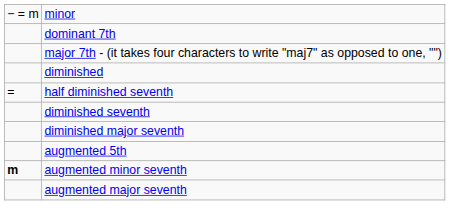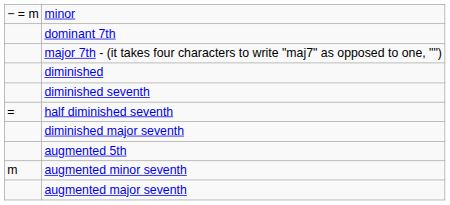 <table class="wikitable">
 <tr>
 <td>− = m</td>
 <td><a href='#'>minor</a></td>
 </tr>
 <tr>
 <td></td>
 <td><a href='#'>dominant 7th</a></td>
 </tr>
 <tr>
 <td></td>
 <td><a href='#'>major 7th</a> - (it takes four characters to write "maj7" as opposed to one, "")</td>
 </tr>
 <tr>
 <td></td>
 <td><a href='#'>diminished</a></td>
 </tr>
 <tr>
+<td></td>
+<td><a href='#'>diminished seventh</a></td>
+</tr>
+<tr>
 <td> = </td>
 <td><a href='#'>half diminished seventh</a></td>
-</tr>
-<tr>
-<td></td>
-<td><a href='#'>diminished seventh</a></td>
 </tr>
 <tr>
 <td></td>
 <td><a href='#'>diminished major seventh</a></td>
 </tr>
 <tr>
 <td></td>
 <td><a href='#'>augmented 5th</a></td>
 </tr>
 <tr>
-<td><strong>m</strong></td>
+<td>m</td>
 <td><a href='#'>augmented minor seventh</a></td>
 </tr>
 <tr>
 <td></td>
 <td><a href='#'>augmented major seventh</a></td>
 </tr>
 </table>
